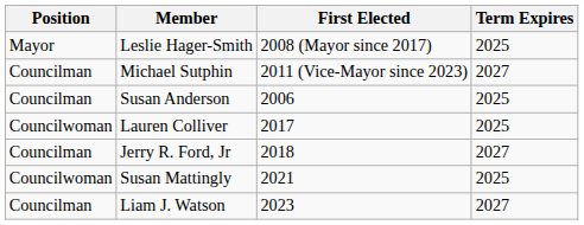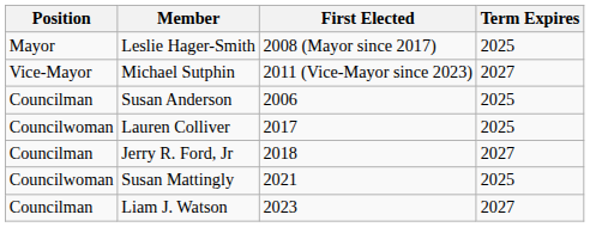 <table class="wikitable">
 <tr>
 <th>Position</th>
 <th>Member</th>
 <th>First Elected</th>
 <th>Term Expires</th>
 </tr>
 <tr>
 <td>Mayor</td>
 <td>Leslie Hager-Smith</td>
 <td>2008 (Mayor since 2017)</td>
 <td>2025</td>
 </tr>
 <tr>
-<td>Councilman</td>
+<td>Vice-Mayor</td>
 <td>Michael Sutphin</td>
 <td>2011 (Vice-Mayor since 2023)</td>
 <td>2027</td>
 </tr>
 <tr>
 <td>Councilman</td>
 <td>Susan Anderson</td>
 <td>2006</td>
 <td>2025</td>
 </tr>
 <tr>
 <td>Councilwoman</td>
 <td>Lauren Colliver</td>
 <td>2017</td>
 <td>2025</td>
 </tr>
 <tr>
 <td>Councilman</td>
 <td>Jerry R. Ford, Jr</td>
 <td>2018</td>
 <td>2027</td>
 </tr>
 <tr>
 <td>Councilwoman</td>
 <td>Susan Mattingly</td>
 <td>2021</td>
 <td>2025</td>
 </tr>
 <tr>
 <td>Councilman</td>
 <td>Liam J. Watson</td>
 <td>2023</td>
 <td>2027</td>
 </tr>
 </table>
